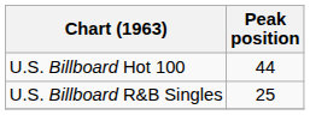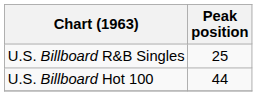 <table class="wikitable">
 <tr>
 <th>Chart (1963)</th>
 <th>Peak<br>position</th>
 </tr>
 <tr>
+<td>U.S. <em>Billboard</em> R&B Singles</td>
+<td align="center">25</td>
+</tr>
+<tr>
 <td>U.S. <em>Billboard</em> Hot 100</td>
 <td align="center">44</td>
 </tr>
 <tr>
-<td>U.S. <em>Billboard</em> R&B Singles</td>
-<td align="center">25</td>
-</tr>
-<tr>
 </tr>
 </table>
